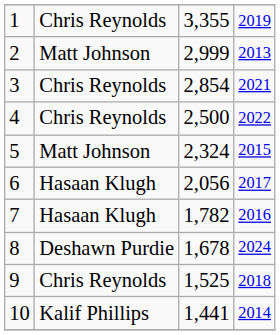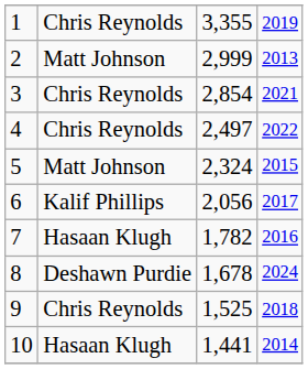 <table class="wikitable">
 <tr>
 </tr>
 <tr>
 <td>1</td>
 <td>Chris Reynolds</td>
 <td><abbr>3,355</abbr></td>
 <td style="font-size:80%;"><a href='#'>2019</a></td>
 </tr>
 <tr>
 <td>2</td>
 <td>Matt Johnson</td>
 <td><abbr>2,999</abbr></td>
 <td style="font-size:80%;"><a href='#'>2013</a></td>
 </tr>
 <tr>
 <td>3</td>
 <td>Chris Reynolds</td>
 <td><abbr>2,854</abbr></td>
 <td style="font-size:80%;"><a href='#'>2021</a></td>
 </tr>
 <tr>
 <td>4</td>
 <td>Chris Reynolds</td>
-<td><abbr>2,500</abbr></td>
+<td><abbr>2,497</abbr></td>
 <td style="font-size:80%;"><a href='#'>2022</a></td>
 </tr>
 <tr>
 <td>5</td>
 <td>Matt Johnson</td>
 <td><abbr>2,324</abbr></td>
 <td style="font-size:80%;"><a href='#'>2015</a></td>
 </tr>
 <tr>
 <td>6</td>
-<td>Hasaan Klugh</td>
+<td>Kalif Phillips</td>
 <td><abbr>2,056</abbr></td>
 <td style="font-size:80%;"><a href='#'>2017</a></td>
 </tr>
 <tr>
 <td>7</td>
 <td>Hasaan Klugh</td>
 <td><abbr>1,782</abbr></td>
 <td style="font-size:80%;"><a href='#'>2016</a></td>
 </tr>
 <tr>
 <td>8</td>
 <td>Deshawn Purdie</td>
 <td><abbr>1,678</abbr></td>
 <td style="font-size:80%;"><a href='#'>2024</a></td>
 </tr>
 <tr>
 <td>9</td>
 <td>Chris Reynolds</td>
 <td><abbr>1,525</abbr></td>
 <td style="font-size:80%;"><a href='#'>2018</a></td>
 </tr>
 <tr>
 <td>10</td>
-<td>Kalif Phillips</td>
+<td>Hasaan Klugh</td>
 <td><abbr>1,441</abbr></td>
 <td style="font-size:80%;"><a href='#'>2014</a></td>
 </tr>
 <tr>
 </tr>
 </table>
